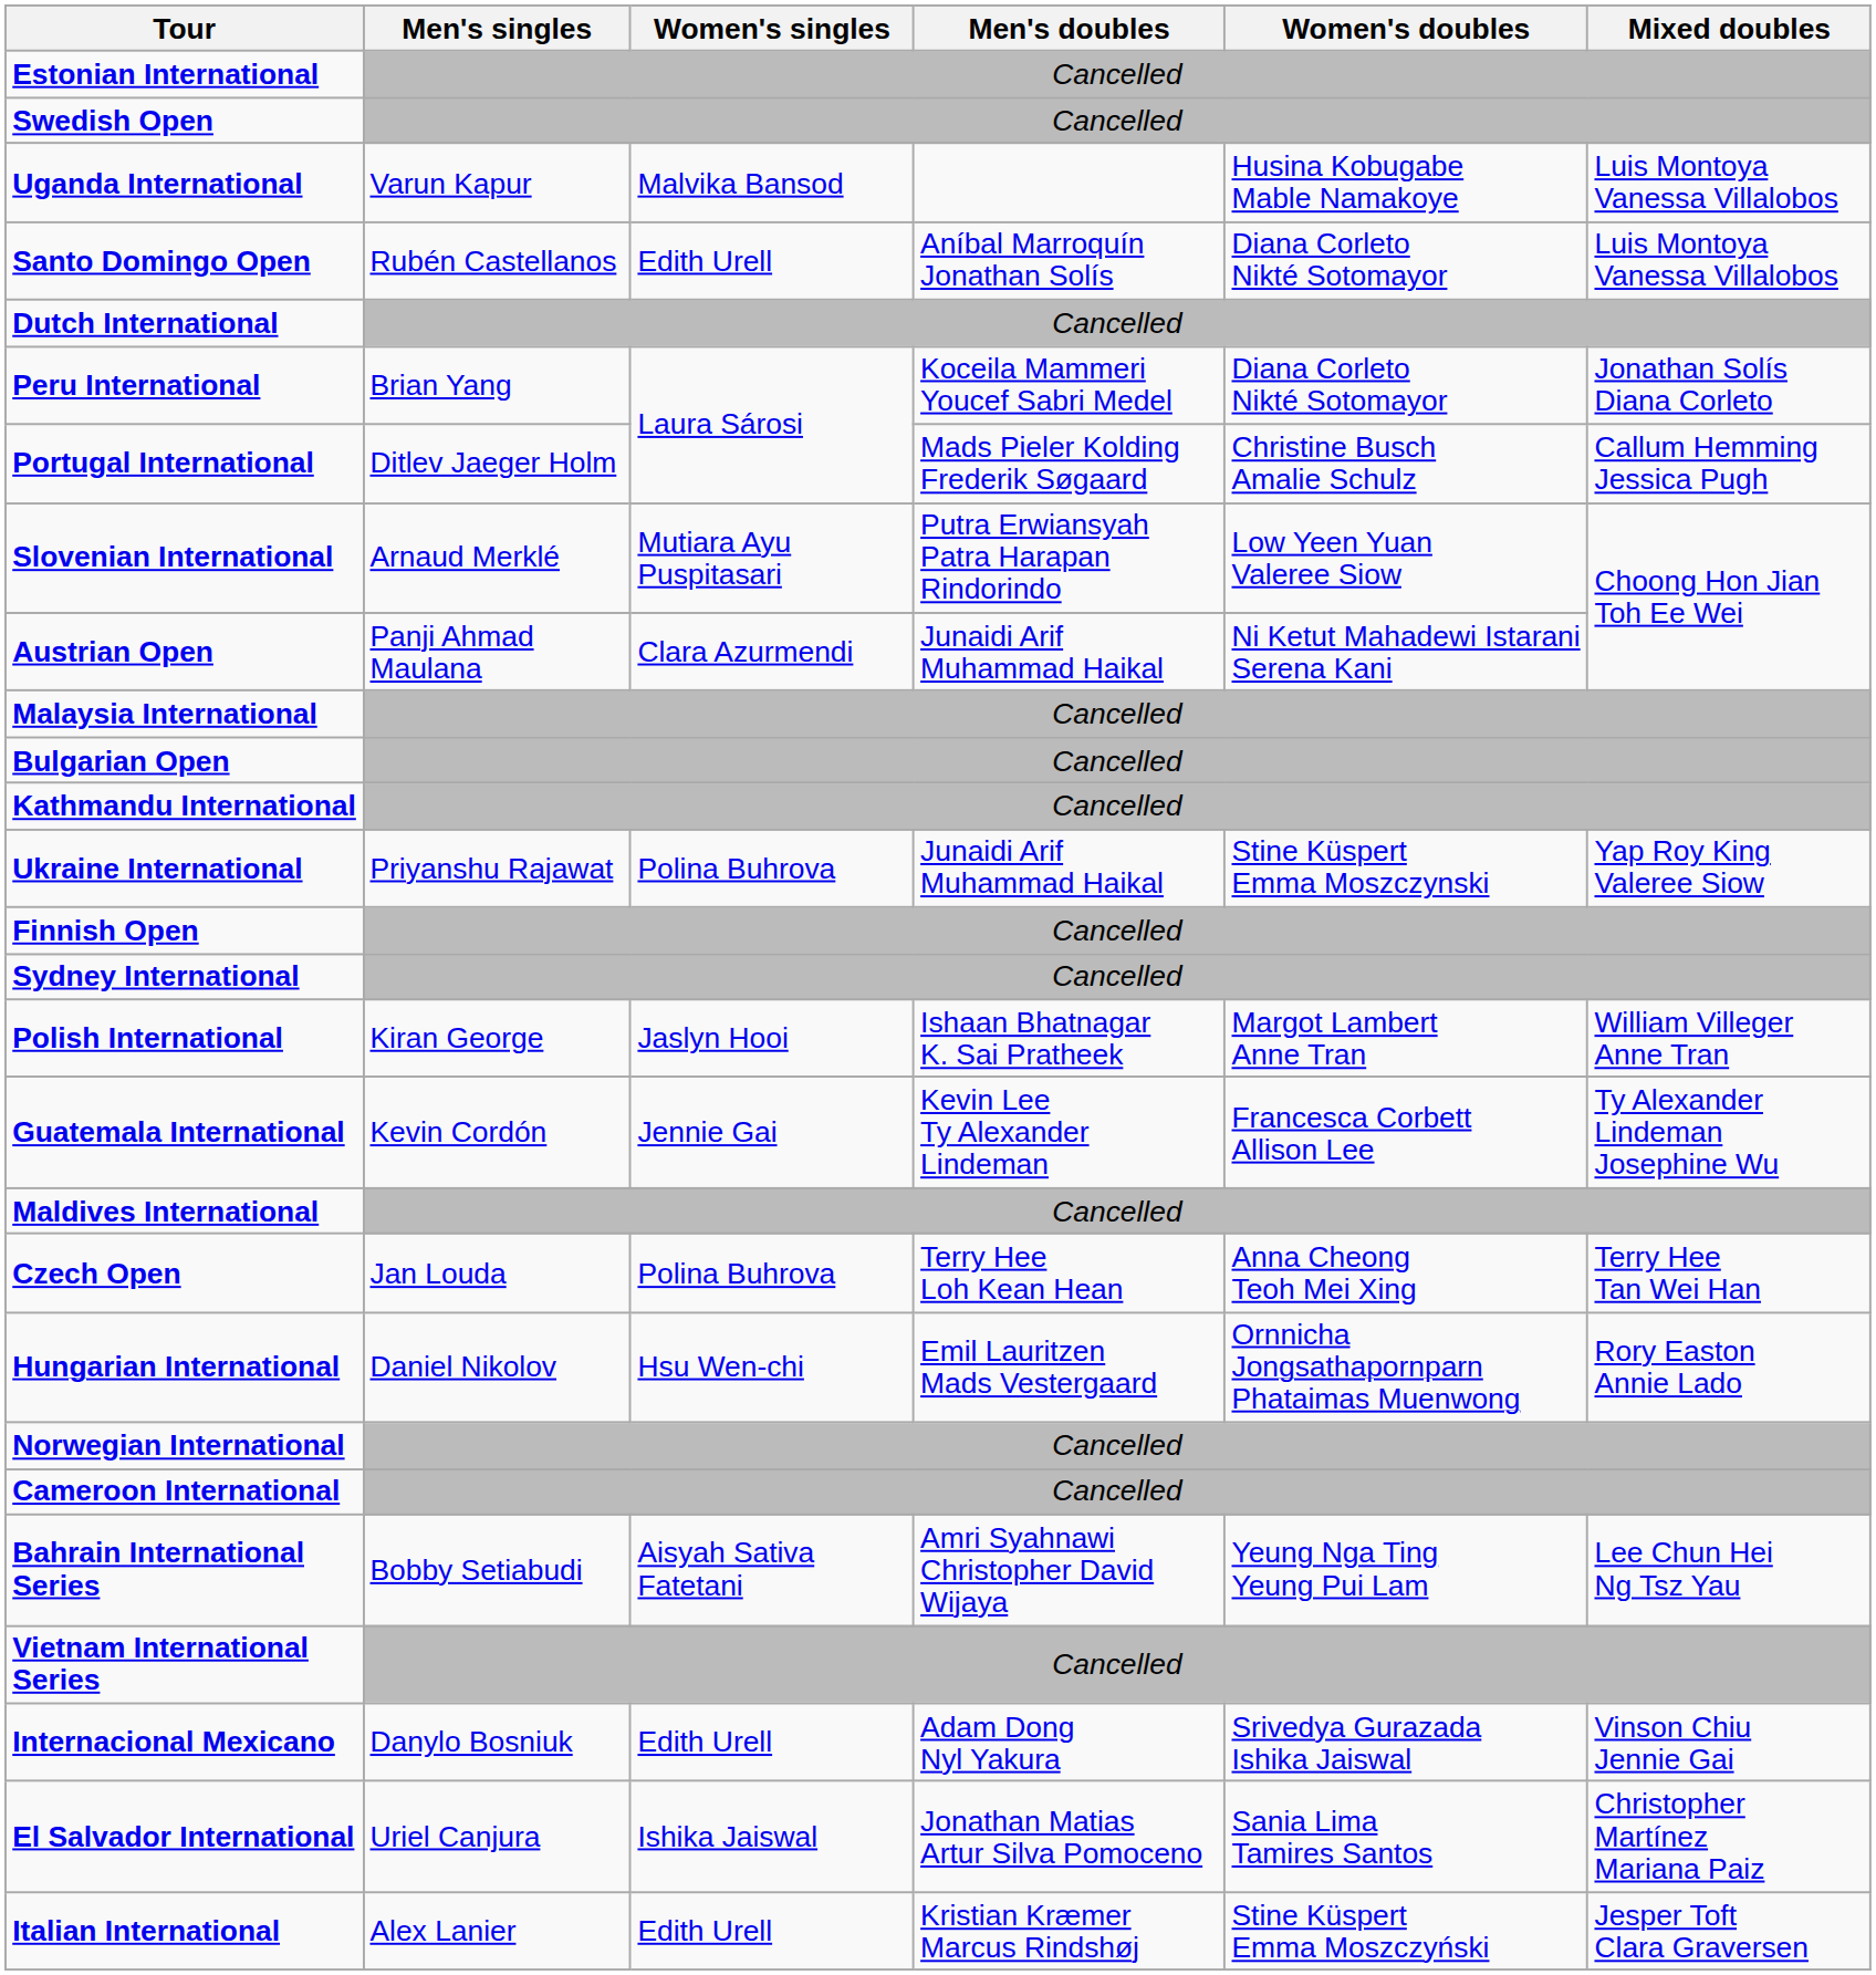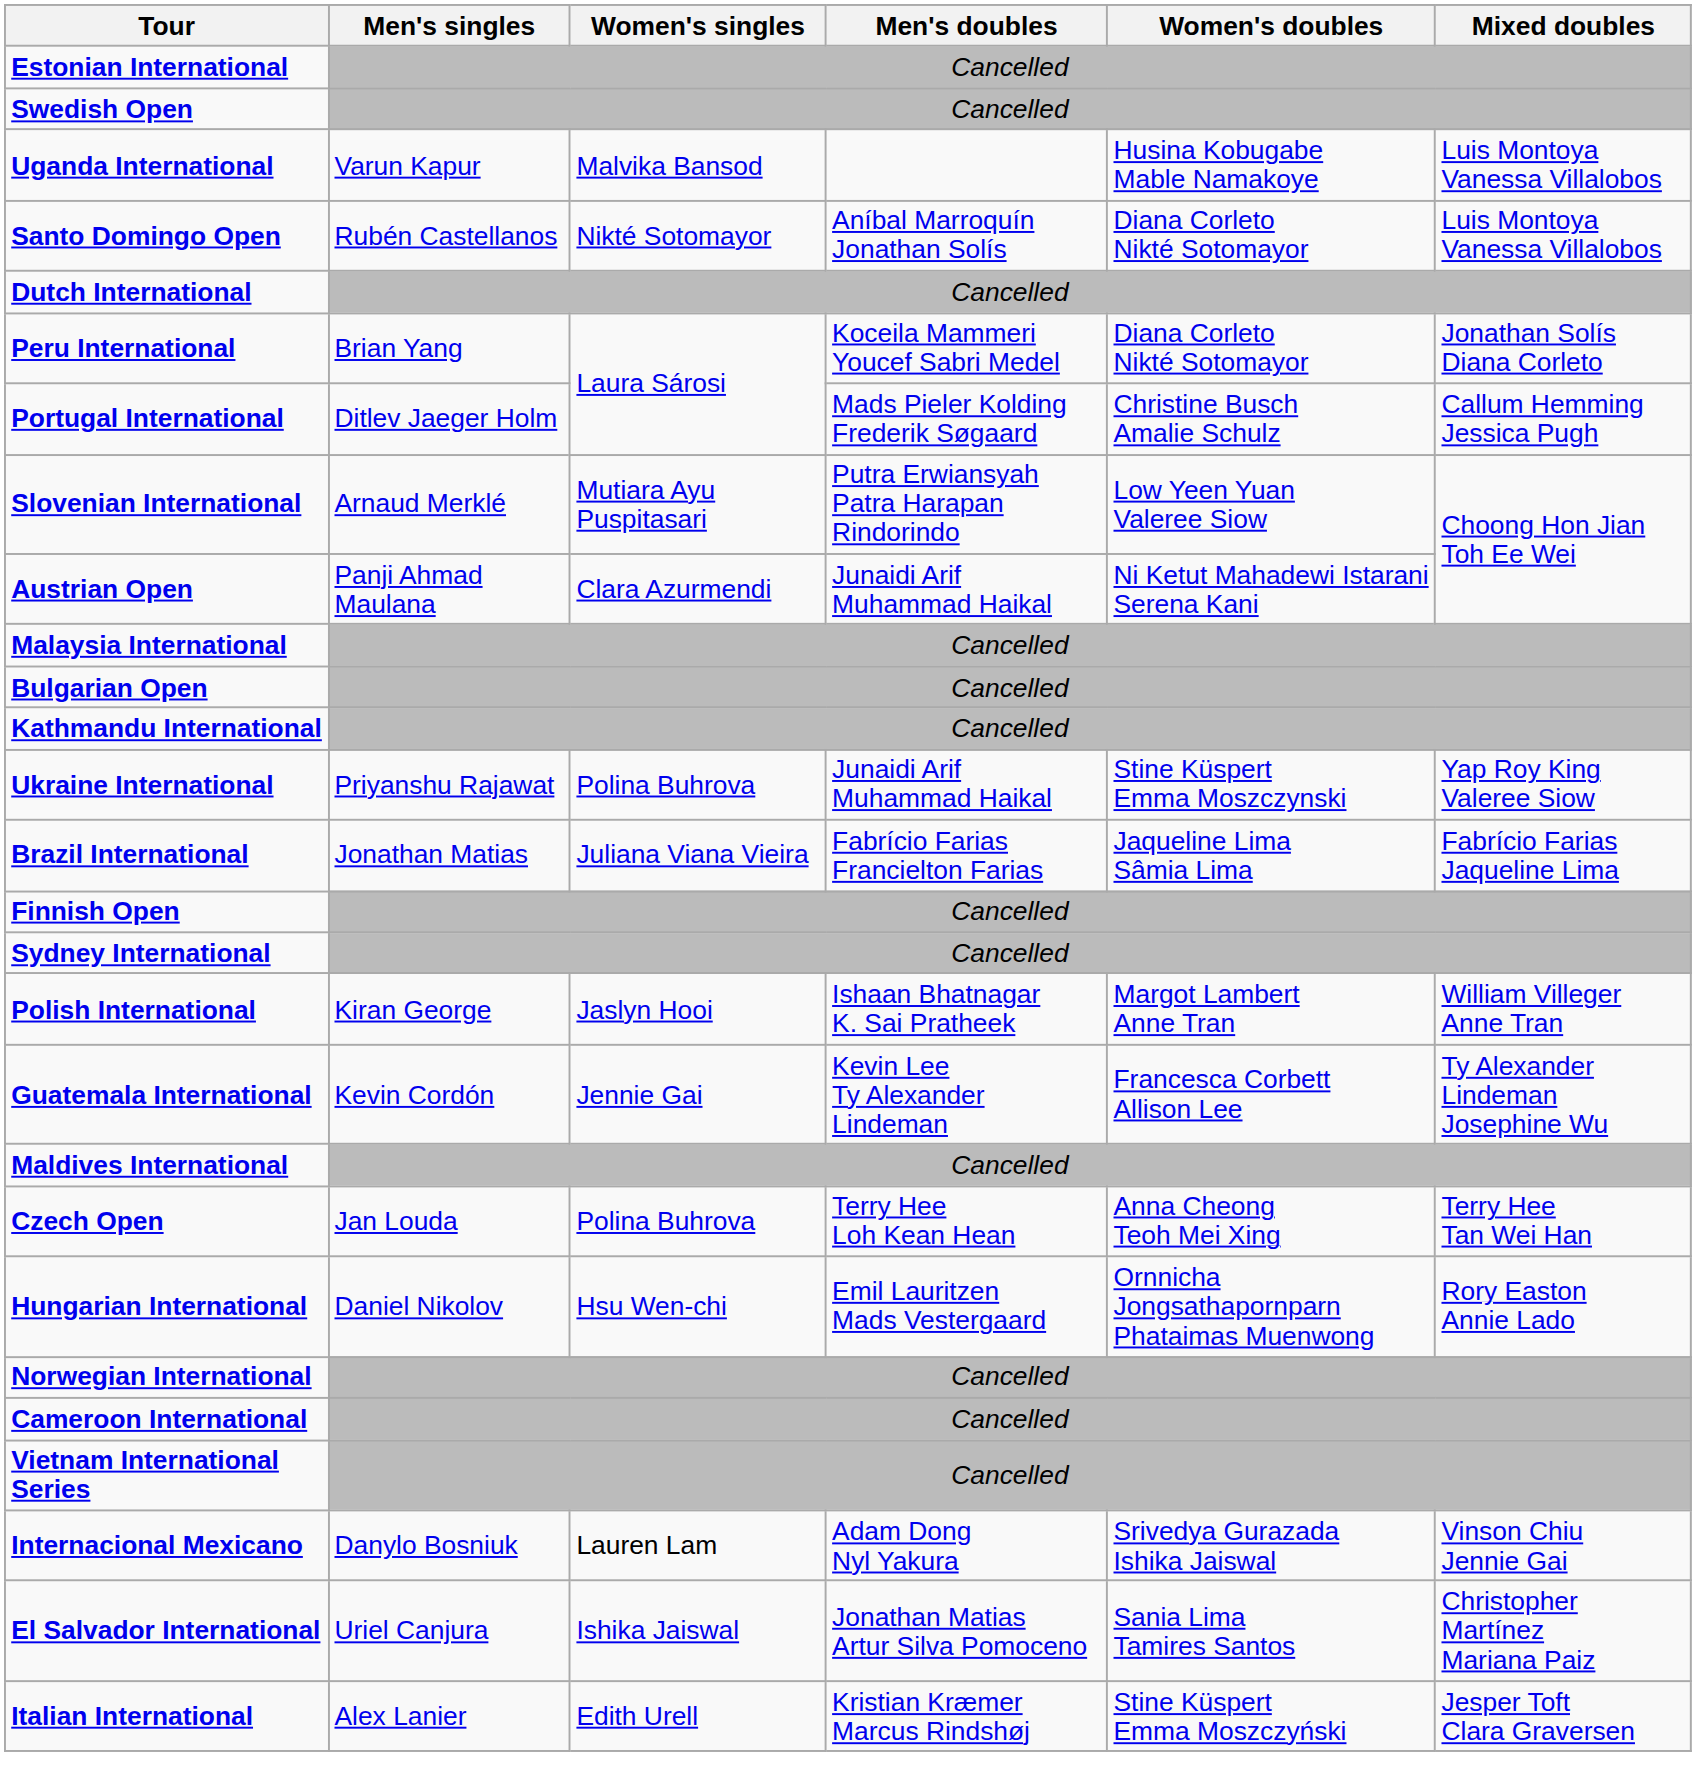 <table class="wikitable" style="font-size:85%">
 <tr>
 <th>Tour</th>
 <th>Men's singles</th>
 <th>Women's singles</th>
 <th>Men's doubles</th>
 <th>Women's doubles</th>
 <th>Mixed doubles</th>
 </tr>
 <tr>
 <td><strong><a href='#'>Estonian International</a></strong></td>
 <td colspan=5 bgcolor="#BBBBBB" align=center><em>Cancelled</em> </td>
 </tr>
 <tr>
 <td><strong><a href='#'>Swedish Open</a></strong></td>
 <td colspan=5 bgcolor="#BBBBBB" align=center><em>Cancelled</em></td>
 </tr>
 <tr>
 <td><strong><a href='#'>Uganda International</a></strong></td>
 <td> <a href='#'>Varun Kapur</a></td>
 <td> <a href='#'>Malvika Bansod</a></td>
 <td></td>
 <td> <a href='#'>Husina Kobugabe</a><br> <a href='#'>Mable Namakoye</a></td>
 <td> <a href='#'>Luis Montoya</a><br> <a href='#'>Vanessa Villalobos</a></td>
 </tr>
 <tr>
 <td><strong><a href='#'>Santo Domingo Open</a></strong></td>
 <td> <a href='#'>Rubén Castellanos</a></td>
-<td> <a href='#'>Edith Urell</a></td>
+<td> <a href='#'>Nikté Sotomayor</a></td>
 <td> <a href='#'>Aníbal Marroquín</a><br> <a href='#'>Jonathan Solís</a></td>
 <td> <a href='#'>Diana Corleto</a><br> <a href='#'>Nikté Sotomayor</a></td>
 <td> <a href='#'>Luis Montoya</a><br> <a href='#'>Vanessa Villalobos</a></td>
 </tr>
 <tr>
 <td><strong><a href='#'>Dutch International</a></strong></td>
 <td colspan=5 bgcolor="#BBBBBB" align=center><em>Cancelled</em> </td>
 </tr>
 <tr>
 <td><strong><a href='#'>Peru International</a></strong></td>
 <td> <a href='#'>Brian Yang</a></td>
 <td rowspan="2"> <a href='#'>Laura Sárosi</a></td>
 <td> <a href='#'>Koceila Mammeri</a><br> <a href='#'>Youcef Sabri Medel</a></td>
 <td> <a href='#'>Diana Corleto</a><br> <a href='#'>Nikté Sotomayor</a></td>
 <td> <a href='#'>Jonathan Solís</a><br> <a href='#'>Diana Corleto</a></td>
 </tr>
 <tr>
 <td><strong><a href='#'>Portugal International</a></strong></td>
 <td> <a href='#'>Ditlev Jaeger Holm</a></td>
 <td> <a href='#'>Mads Pieler Kolding</a> <br> <a href='#'>Frederik Søgaard</a></td>
 <td> <a href='#'>Christine Busch</a> <br> <a href='#'>Amalie Schulz</a></td>
 <td> <a href='#'>Callum Hemming</a> <br> <a href='#'>Jessica Pugh</a></td>
 </tr>
 <tr>
 <td><strong><a href='#'>Slovenian International</a></strong></td>
 <td> <a href='#'>Arnaud Merklé</a></td>
 <td> <a href='#'>Mutiara Ayu Puspitasari</a></td>
 <td> <a href='#'>Putra Erwiansyah</a> <br> <a href='#'>Patra Harapan Rindorindo</a></td>
 <td> <a href='#'>Low Yeen Yuan</a><br> <a href='#'>Valeree Siow</a></td>
 <td rowspan="2"> <a href='#'>Choong Hon Jian</a> <br> <a href='#'>Toh Ee Wei</a></td>
 </tr>
 <tr>
 <td><strong><a href='#'>Austrian Open</a></strong></td>
 <td> <a href='#'>Panji Ahmad Maulana</a></td>
 <td> <a href='#'>Clara Azurmendi</a></td>
 <td> <a href='#'>Junaidi Arif</a><br> <a href='#'>Muhammad Haikal</a></td>
 <td> <a href='#'>Ni Ketut Mahadewi Istarani</a><br> <a href='#'>Serena Kani</a></td>
 </tr>
 <tr>
 <td><strong><a href='#'>Malaysia International</a></strong></td>
 <td colspan=5 bgcolor="#BBBBBB" align=center><em>Cancelled</em> </td>
 </tr>
 <tr>
 <td><strong><a href='#'>Bulgarian Open</a></strong></td>
 <td colspan=5 bgcolor="#BBBBBB" align=center><em>Cancelled</em> </td>
 </tr>
 <tr>
 <td><strong><a href='#'>Kathmandu International</a></strong></td>
 <td colspan=5 bgcolor="#BBBBBB" align=center><em>Cancelled</em> </td>
 </tr>
 <tr>
 <td><strong><a href='#'>Ukraine International</a></strong></td>
 <td> <a href='#'>Priyanshu Rajawat</a></td>
 <td> <a href='#'>Polina Buhrova</a></td>
 <td> <a href='#'>Junaidi Arif</a> <br> <a href='#'>Muhammad Haikal</a></td>
 <td> <a href='#'>Stine Küspert</a> <br> <a href='#'>Emma Moszczynski</a></td>
 <td> <a href='#'>Yap Roy King</a> <br> <a href='#'>Valeree Siow</a></td>
 </tr>
 <tr>
+<td><strong><a href='#'>Brazil International</a></strong></td>
+<td> <a href='#'>Jonathan Matias</a></td>
+<td> <a href='#'>Juliana Viana Vieira</a></td>
+<td> <a href='#'>Fabrício Farias</a> <br> <a href='#'>Francielton Farias</a></td>
+<td> <a href='#'>Jaqueline Lima</a> <br> <a href='#'>Sâmia Lima</a></td>
+<td> <a href='#'>Fabrício Farias</a> <br> <a href='#'>Jaqueline Lima</a></td>
+</tr>
+<tr>
 <td><strong><a href='#'>Finnish Open</a></strong></td>
 <td colspan=5 bgcolor="#BBBBBB" align=center><em>Cancelled</em> </td>
 </tr>
 <tr>
 <td><strong><a href='#'>Sydney International</a></strong></td>
 <td colspan=5 bgcolor="#BBBBBB" align=center><em>Cancelled</em> </td>
 </tr>
 <tr>
 <td><strong><a href='#'>Polish International</a></strong></td>
 <td> <a href='#'>Kiran George</a></td>
 <td> <a href='#'>Jaslyn Hooi</a></td>
 <td> <a href='#'>Ishaan Bhatnagar</a> <br> <a href='#'>K. Sai Pratheek</a></td>
 <td> <a href='#'>Margot Lambert</a> <br> <a href='#'>Anne Tran</a></td>
 <td> <a href='#'>William Villeger</a> <br> <a href='#'>Anne Tran</a></td>
 </tr>
 <tr>
 <td><strong><a href='#'>Guatemala International</a></strong></td>
 <td> <a href='#'>Kevin Cordón</a></td>
 <td> <a href='#'>Jennie Gai</a></td>
 <td> <a href='#'>Kevin Lee</a> <br> <a href='#'>Ty Alexander Lindeman</a></td>
 <td> <a href='#'>Francesca Corbett</a> <br> <a href='#'>Allison Lee</a></td>
 <td> <a href='#'>Ty Alexander Lindeman</a> <br> <a href='#'>Josephine Wu</a></td>
 </tr>
 <tr>
 <td><strong><a href='#'>Maldives International</a></strong></td>
 <td colspan=5 bgcolor="#BBBBBB" align=center><em>Cancelled</em> </td>
 </tr>
 <tr>
 <td><strong><a href='#'>Czech Open</a></strong></td>
 <td> <a href='#'>Jan Louda</a></td>
 <td> <a href='#'>Polina Buhrova</a></td>
 <td> <a href='#'>Terry Hee</a> <br> <a href='#'>Loh Kean Hean</a></td>
 <td> <a href='#'>Anna Cheong</a> <br>  <a href='#'>Teoh Mei Xing</a></td>
 <td> <a href='#'>Terry Hee</a> <br> <a href='#'>Tan Wei Han</a></td>
 </tr>
 <tr>
 <td><strong><a href='#'>Hungarian International</a></strong></td>
 <td> <a href='#'>Daniel Nikolov</a></td>
 <td> <a href='#'>Hsu Wen-chi</a></td>
 <td> <a href='#'>Emil Lauritzen</a> <br> <a href='#'>Mads Vestergaard</a></td>
 <td> <a href='#'>Ornnicha Jongsathapornparn</a> <br> <a href='#'>Phataimas Muenwong</a></td>
 <td> <a href='#'>Rory Easton</a> <br> <a href='#'>Annie Lado</a></td>
 </tr>
 <tr>
 <td><strong><a href='#'>Norwegian International</a></strong></td>
 <td colspan=5 bgcolor="#BBBBBB" align=center><em>Cancelled</em></td>
 </tr>
 <tr>
 <td><strong><a href='#'>Cameroon International</a></strong></td>
 <td colspan=5 bgcolor="#BBBBBB" align=center><em>Cancelled</em></td>
 </tr>
 <tr>
-<td><strong><a href='#'>Bahrain International Series</a></strong></td>
-<td> <a href='#'>Bobby Setiabudi</a></td>
-<td> <a href='#'>Aisyah Sativa Fatetani</a></td>
-<td> <a href='#'>Amri Syahnawi</a> <br> <a href='#'>Christopher David Wijaya</a></td>
-<td> <a href='#'>Yeung Nga Ting</a> <br> <a href='#'>Yeung Pui Lam</a></td>
-<td> <a href='#'>Lee Chun Hei</a> <br> <a href='#'>Ng Tsz Yau</a></td>
-</tr>
-<tr>
 <td><strong><a href='#'>Vietnam International Series</a></strong></td>
 <td colspan=5 bgcolor="#BBBBBB" align=center><em>Cancelled</em></td>
 </tr>
 <tr>
 <td><strong><a href='#'>Internacional Mexicano</a></strong></td>
 <td> <a href='#'>Danylo Bosniuk</a></td>
-<td> <a href='#'>Edith Urell</a></td>
+<td> Lauren Lam</td>
 <td> <a href='#'>Adam Dong</a> <br> <a href='#'>Nyl Yakura</a></td>
 <td> <a href='#'>Srivedya Gurazada</a> <br> <a href='#'>Ishika Jaiswal</a></td>
 <td> <a href='#'>Vinson Chiu</a> <br> <a href='#'>Jennie Gai</a></td>
 </tr>
 <tr>
 <td><strong><a href='#'>El Salvador International</a></strong></td>
 <td> <a href='#'>Uriel Canjura</a></td>
 <td> <a href='#'>Ishika Jaiswal</a></td>
 <td> <a href='#'>Jonathan Matias</a><br> <a href='#'>Artur Silva Pomoceno</a></td>
 <td> <a href='#'>Sania Lima</a><br> <a href='#'>Tamires Santos</a></td>
 <td> <a href='#'>Christopher Martínez</a><br> <a href='#'>Mariana Paiz</a></td>
 </tr>
 <tr>
 <td><strong><a href='#'>Italian International</a></strong></td>
 <td> <a href='#'>Alex Lanier</a></td>
 <td> <a href='#'>Edith Urell</a></td>
 <td> <a href='#'>Kristian Kræmer</a> <br> <a href='#'>Marcus Rindshøj</a></td>
 <td> <a href='#'>Stine Küspert</a> <br> <a href='#'>Emma Moszczyński</a></td>
 <td> <a href='#'>Jesper Toft</a> <br> <a href='#'>Clara Graversen</a></td>
 </tr>
 </table>
